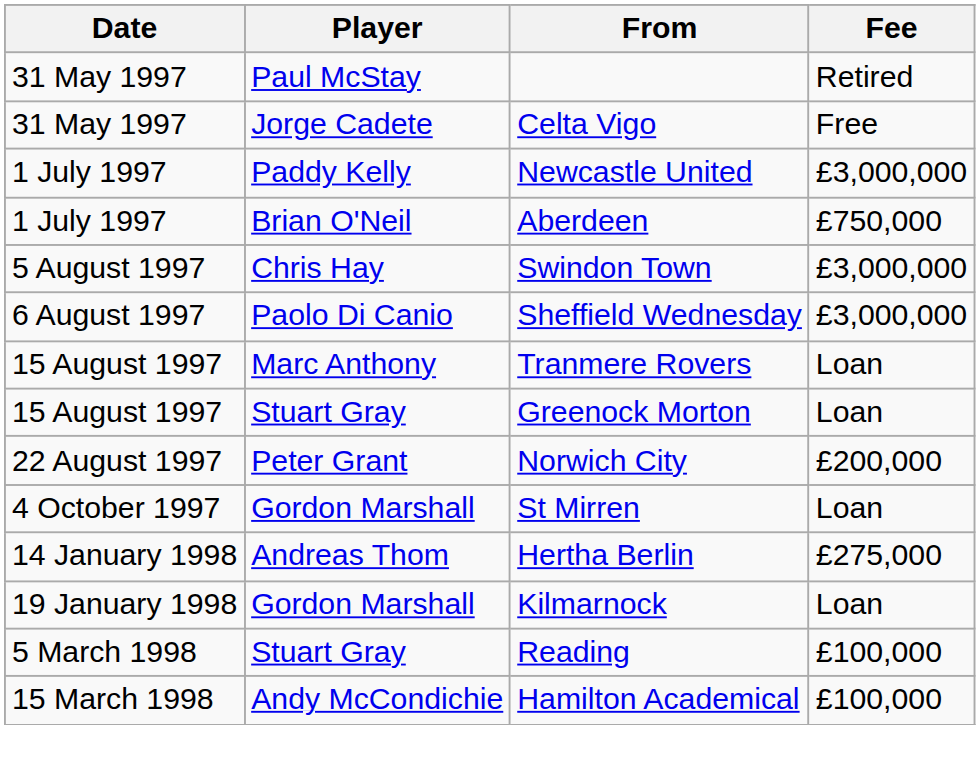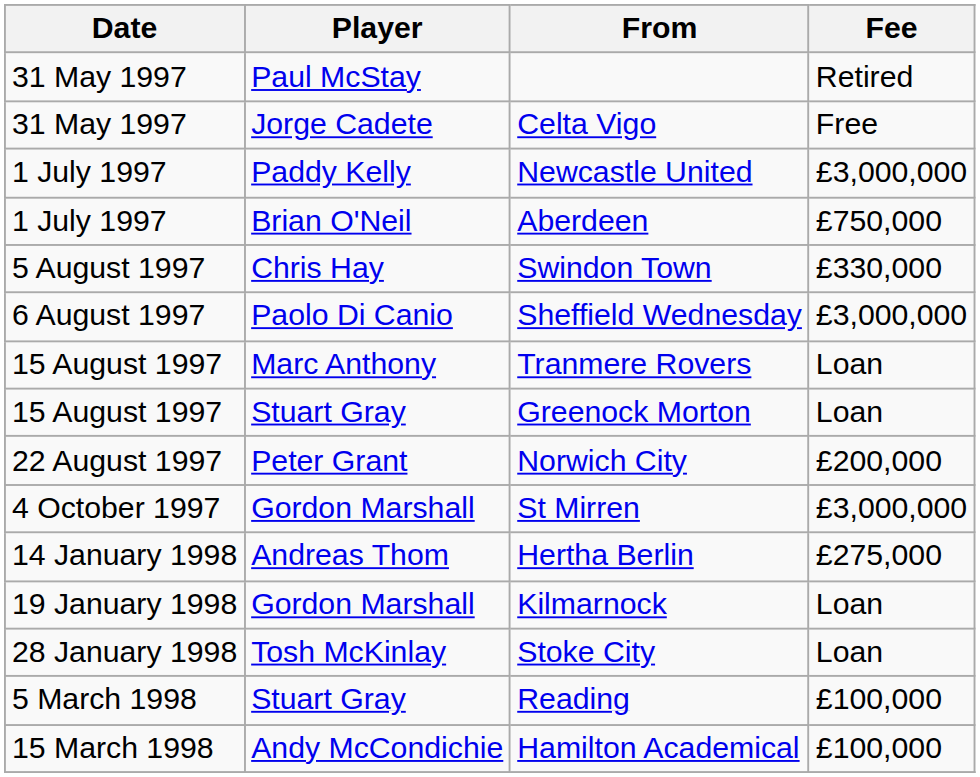 <table class="wikitable sortable">
 <tr>
 <th>Date</th>
 <th>Player</th>
 <th>From</th>
 <th>Fee</th>
 </tr>
 <tr>
 <td>31 May 1997</td>
 <td> <a href='#'>Paul McStay</a></td>
 <td></td>
 <td>Retired</td>
 </tr>
 <tr>
 <td>31 May 1997</td>
 <td> <a href='#'>Jorge Cadete</a></td>
 <td> <a href='#'>Celta Vigo</a></td>
 <td>Free</td>
 </tr>
 <tr>
 <td>1 July 1997</td>
 <td> <a href='#'>Paddy Kelly</a></td>
 <td> <a href='#'>Newcastle United</a></td>
 <td>£3,000,000</td>
 </tr>
 <tr>
 <td>1 July 1997</td>
 <td> <a href='#'>Brian O'Neil</a></td>
 <td> <a href='#'>Aberdeen</a></td>
 <td>£750,000</td>
 </tr>
 <tr>
 <td>5 August 1997</td>
 <td> <a href='#'>Chris Hay</a></td>
 <td> <a href='#'>Swindon Town</a></td>
-<td>£3,000,000</td>
+<td>£330,000</td>
 </tr>
 <tr>
 <td>6 August 1997</td>
 <td> <a href='#'>Paolo Di Canio</a></td>
 <td> <a href='#'>Sheffield Wednesday</a></td>
 <td>£3,000,000</td>
 </tr>
 <tr>
 <td>15 August 1997</td>
 <td> <a href='#'>Marc Anthony</a></td>
 <td> <a href='#'>Tranmere Rovers</a></td>
 <td>Loan</td>
 </tr>
 <tr>
 <td>15 August 1997</td>
 <td> <a href='#'>Stuart Gray</a></td>
 <td> <a href='#'>Greenock Morton</a></td>
 <td>Loan</td>
 </tr>
 <tr>
 <td>22 August 1997</td>
 <td> <a href='#'>Peter Grant</a></td>
 <td> <a href='#'>Norwich City</a></td>
 <td>£200,000</td>
 </tr>
 <tr>
 <td>4 October 1997</td>
 <td> <a href='#'>Gordon Marshall</a></td>
 <td> <a href='#'>St Mirren</a></td>
-<td>Loan</td>
+<td>£3,000,000</td>
 </tr>
 <tr>
 <td>14 January 1998</td>
 <td> <a href='#'>Andreas Thom</a></td>
 <td> <a href='#'>Hertha Berlin</a></td>
 <td>£275,000</td>
 </tr>
 <tr>
 <td>19 January 1998</td>
 <td> <a href='#'>Gordon Marshall</a></td>
 <td> <a href='#'>Kilmarnock</a></td>
+<td>Loan</td>
+</tr>
+<tr>
+<td>28 January 1998</td>
+<td> <a href='#'>Tosh McKinlay</a></td>
+<td> <a href='#'>Stoke City</a></td>
 <td>Loan</td>
 </tr>
 <tr>
 <td>5 March 1998</td>
 <td> <a href='#'>Stuart Gray</a></td>
 <td> <a href='#'>Reading</a></td>
 <td>£100,000</td>
 </tr>
 <tr>
 <td>15 March 1998</td>
 <td> <a href='#'>Andy McCondichie</a></td>
 <td> <a href='#'>Hamilton Academical</a></td>
 <td>£100,000</td>
 </tr>
 <tr>
 </tr>
 </table>
